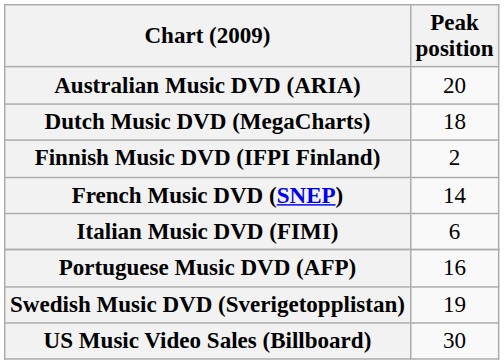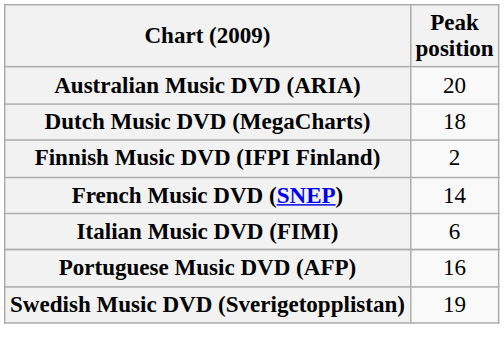 <table class="wikitable sortable plainrowheaders" style="text-align:center;">
 <tr>
 <th scope="col">Chart (2009)</th>
 <th scope="col">Peak<br>position</th>
 </tr>
 <tr>
 <th scope="row">Australian Music DVD (ARIA)</th>
 <td>20</td>
 </tr>
 <tr>
 <th scope="row">Dutch Music DVD (MegaCharts)</th>
 <td>18</td>
 </tr>
 <tr>
 <th scope="row">Finnish Music DVD (IFPI Finland)</th>
 <td>2</td>
 </tr>
 <tr>
 <th scope="row">French Music DVD (<a href='#'>SNEP</a>)</th>
 <td>14</td>
 </tr>
 <tr>
 <th scope="row">Italian Music DVD (FIMI)</th>
 <td align="center">6</td>
 </tr>
 <tr>
 </tr>
 <tr>
 <th scope="row">Portuguese Music DVD (AFP)</th>
 <td>16</td>
 </tr>
 <tr>
 <th scope="row">Swedish Music DVD (Sverigetopplistan)</th>
 <td>19</td>
 </tr>
-<tr>
-<th scope="row">US Music Video Sales (Billboard)</th>
-<td>30</td>
-</tr>
 </table>
